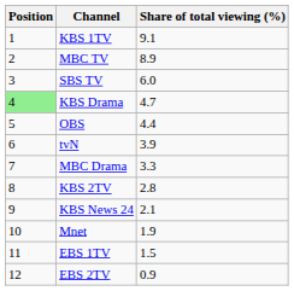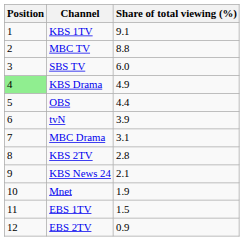 <table class="wikitable" style="font-size: 90%">
 <tr>
 <th>Position</th>
 <th>Channel</th>
 <th>Share of total viewing (%)</th>
 </tr>
 <tr>
 <td>1</td>
 <td><a href='#'>KBS 1TV</a></td>
 <td>9.1</td>
 </tr>
 <tr>
 <td>2</td>
 <td><a href='#'>MBC TV</a></td>
-<td>8.9</td>
+<td>8.8</td>
 </tr>
 <tr>
 <td>3</td>
 <td><a href='#'>SBS TV</a></td>
 <td>6.0</td>
 </tr>
 <tr>
 <td style="background: lightgreen;">4</td>
 <td><a href='#'>KBS Drama</a></td>
-<td>4.7</td>
+<td>4.9</td>
 </tr>
 <tr>
 <td>5</td>
 <td><a href='#'>OBS</a></td>
 <td>4.4</td>
 </tr>
 <tr>
 <td>6</td>
 <td><a href='#'>tvN</a></td>
 <td>3.9</td>
 </tr>
 <tr>
 <td>7</td>
 <td><a href='#'>MBC Drama</a></td>
-<td>3.3</td>
+<td>3.1</td>
 </tr>
 <tr>
 <td>8</td>
 <td><a href='#'>KBS 2TV</a></td>
 <td>2.8</td>
 </tr>
 <tr>
 <td>9</td>
 <td><a href='#'>KBS News 24</a></td>
 <td>2.1</td>
 </tr>
 <tr>
 <td>10</td>
 <td><a href='#'>Mnet</a></td>
 <td>1.9</td>
 </tr>
 <tr>
 <td>11</td>
 <td><a href='#'>EBS 1TV</a></td>
 <td>1.5</td>
 </tr>
 <tr>
 <td>12</td>
 <td><a href='#'>EBS 2TV</a></td>
 <td>0.9</td>
 </tr>
 </table>
